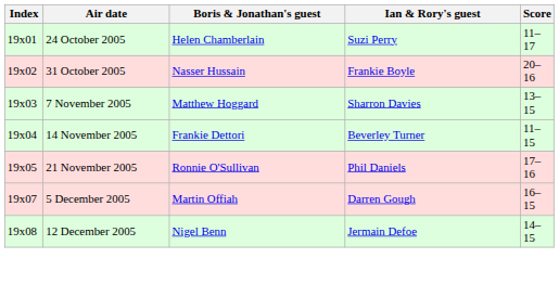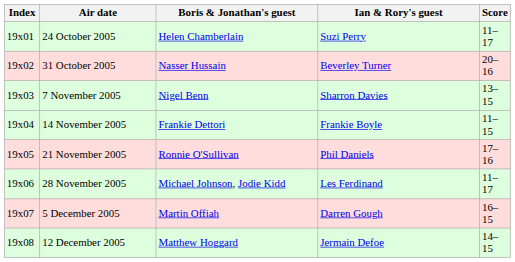 <table class="wikitable" style="width:745px;">
 <tr>
 <th style="width:7%;">Index</th>
 <th style="width:23%;">Air date</th>
 <th style="width:32%;">Boris & Jonathan's guest</th>
 <th style="width:32%;">Ian & Rory's guest</th>
 <th style="width:7%;">Score</th>
 </tr>
 <tr style="background:#dfd;">
 <td>19x01</td>
 <td>24 October 2005</td>
 <td><a href='#'>Helen Chamberlain</a></td>
 <td><a href='#'>Suzi Perry</a></td>
 <td>11–17</td>
 </tr>
 <tr style="background:#fdd;">
 <td>19x02</td>
 <td>31 October 2005</td>
 <td><a href='#'>Nasser Hussain</a></td>
-<td><a href='#'>Frankie Boyle</a></td>
+<td><a href='#'>Beverley Turner</a></td>
 <td>20–16</td>
 </tr>
 <tr style="background:#dfd;">
 <td>19x03</td>
 <td>7 November 2005</td>
-<td><a href='#'>Matthew Hoggard</a></td>
+<td><a href='#'>Nigel Benn</a></td>
 <td><a href='#'>Sharron Davies</a></td>
 <td>13–15</td>
 </tr>
 <tr style="background:#dfd;">
 <td>19x04</td>
 <td>14 November 2005</td>
 <td><a href='#'>Frankie Dettori</a></td>
-<td><a href='#'>Beverley Turner</a></td>
+<td><a href='#'>Frankie Boyle</a></td>
 <td>11–15</td>
 </tr>
 <tr style="background:#fdd;">
 <td>19x05</td>
 <td>21 November 2005</td>
 <td><a href='#'>Ronnie O'Sullivan</a></td>
 <td><a href='#'>Phil Daniels</a></td>
 <td>17–16</td>
+</tr>
+<tr style="background:#dfd;">
+<td>19x06</td>
+<td>28 November 2005</td>
+<td><a href='#'>Michael Johnson</a>, <a href='#'>Jodie Kidd</a></td>
+<td><a href='#'>Les Ferdinand</a></td>
+<td>11–17</td>
 </tr>
 <tr style="background:#fdd;">
 <td>19x07</td>
 <td>5 December 2005</td>
 <td><a href='#'>Martin Offiah</a></td>
 <td><a href='#'>Darren Gough</a></td>
 <td>16–15</td>
 </tr>
 <tr style="background:#dfd;">
 <td>19x08</td>
 <td>12 December 2005</td>
-<td><a href='#'>Nigel Benn</a></td>
+<td><a href='#'>Matthew Hoggard</a></td>
 <td><a href='#'>Jermain Defoe</a></td>
 <td>14–15</td>
 </tr>
 </table>
